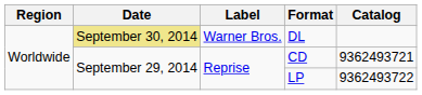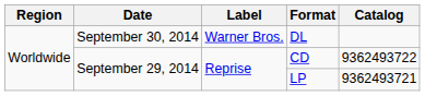 <table class="wikitable">
 <tr>
 <th>Region</th>
 <th>Date</th>
 <th>Label</th>
 <th>Format</th>
 <th>Catalog</th>
 </tr>
 <tr>
 <td rowspan=3>Worldwide</td>
-<td style="background: khaki;">September 30, 2014</td>
+<td>September 30, 2014</td>
 <td><a href='#'>Warner Bros.</a></td>
 <td><a href='#'>DL</a></td>
 <td></td>
 </tr>
 <tr>
 <td rowspan=2>September 29, 2014</td>
 <td rowspan=2><a href='#'>Reprise</a></td>
 <td><a href='#'>CD</a></td>
-<td>9362493721</td>
+<td>9362493722</td>
 </tr>
 <tr>
 <td><a href='#'>LP</a></td>
-<td>9362493722</td>
+<td>9362493721</td>
 </tr>
 </table>
